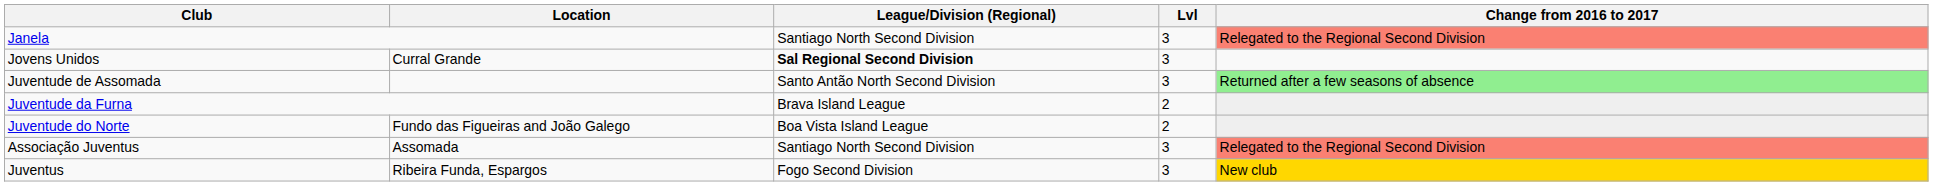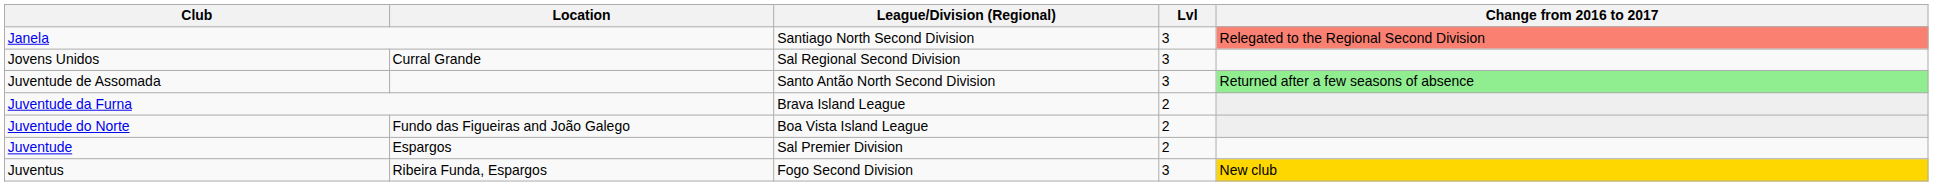 <table class="wikitable sortable" width=100% style="font-size:90%">
 <tr>
 <th width=20%>Club</th>
 <th width=20%>Location</th>
 <th width=20%>League/Division (Regional)</th>
 <th width=3%>Lvl</th>
 <th width=37%>Change from 2016 to 2017</th>
 </tr>
 <tr>
 <td colspan="2"><a href='#'>Janela</a></td>
 <td>Santiago North Second Division</td>
 <td>3</td>
 <td style="background:salmon">Relegated to the Regional Second Division</td>
 </tr>
 <tr>
 <td>Jovens Unidos</td>
 <td>Curral Grande</td>
-<td><strong>Sal Regional Second Division</strong></td>
+<td>Sal Regional Second Division</td>
 <td>3</td>
 <td></td>
 </tr>
 <tr>
 <td>Juventude de Assomada</td>
 <td></td>
 <td>Santo Antão North Second Division</td>
 <td>3</td>
 <td style="background:lightgreen">Returned after a few seasons of absence</td>
 </tr>
 <tr>
 <td colspan="2"><a href='#'>Juventude da Furna</a></td>
 <td>Brava Island League</td>
 <td>2</td>
 <td bgcolor=#EFEFEF></td>
 </tr>
 <tr>
 <td><a href='#'>Juventude do Norte</a></td>
 <td>Fundo das Figueiras and João Galego</td>
 <td>Boa Vista Island League</td>
 <td>2</td>
 <td bgcolor=#EFEFEF></td>
 </tr>
 <tr>
-<td>Associação Juventus</td>
-<td>Assomada</td>
-<td>Santiago North Second Division</td>
-<td>3</td>
-<td style="background:salmon">Relegated to the Regional Second Division</td>
+<td><a href='#'>Juventude</a></td>
+<td>Espargos</td>
+<td>Sal Premier Division</td>
+<td>2</td>
+<td></td>
 </tr>
 <tr>
 <td>Juventus</td>
 <td>Ribeira Funda, Espargos</td>
 <td>Fogo Second Division</td>
 <td>3</td>
 <td bgcolor=gold>New club</td>
 </tr>
 </table>
